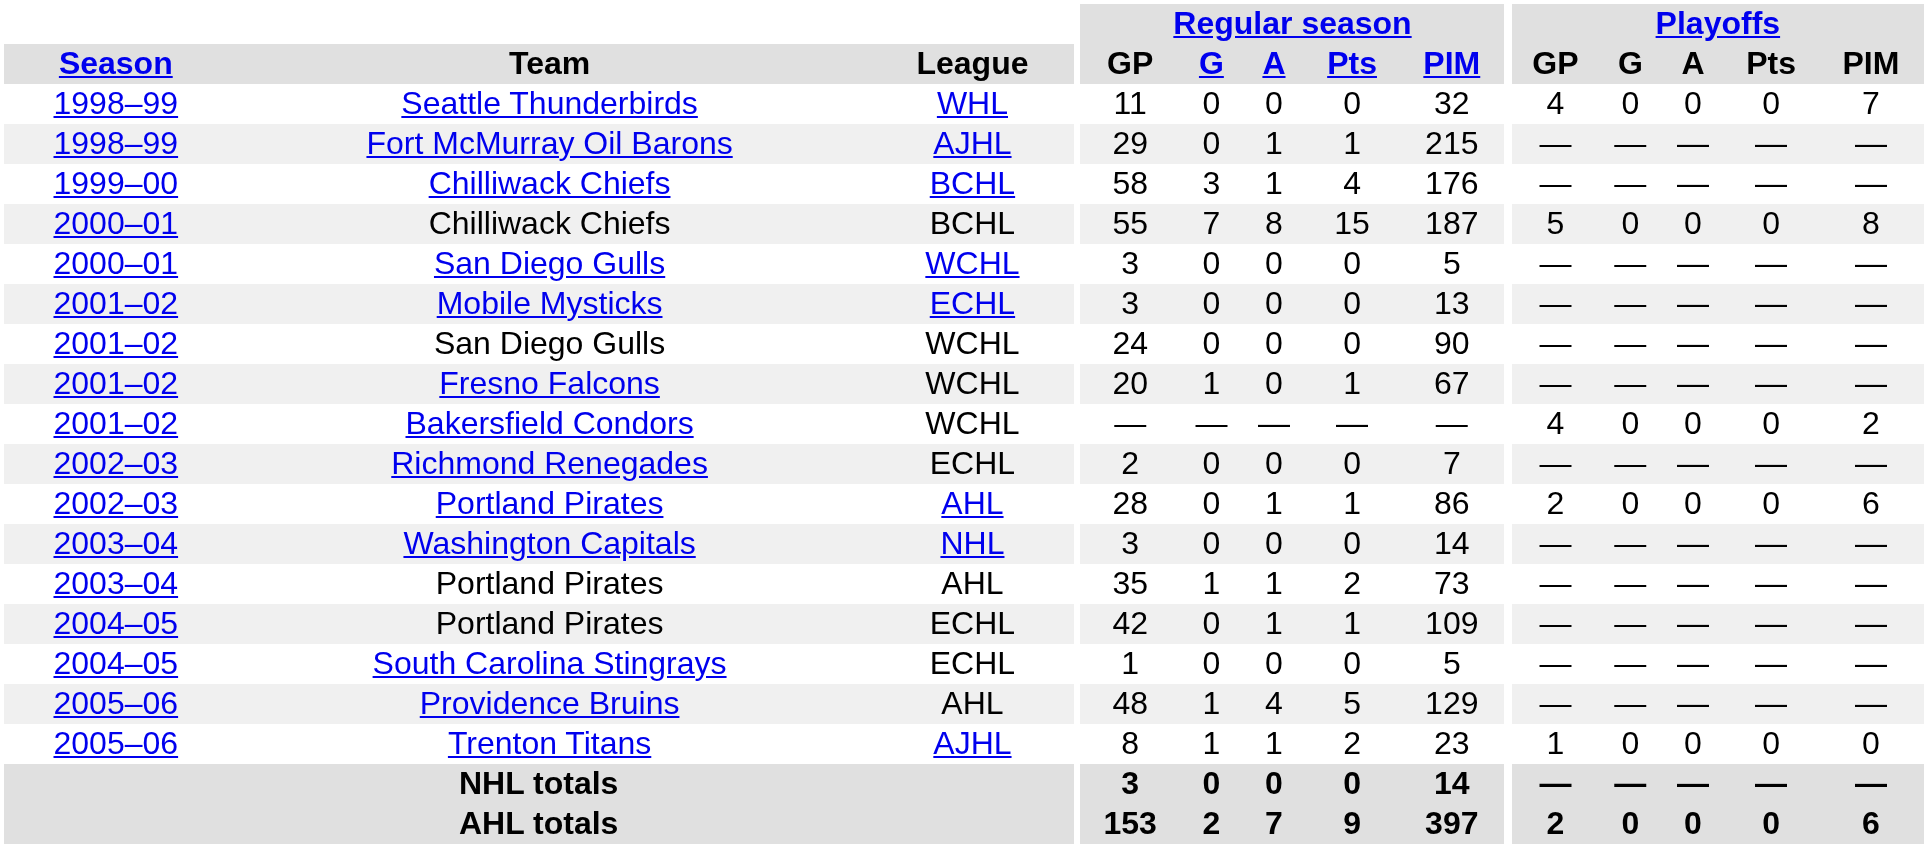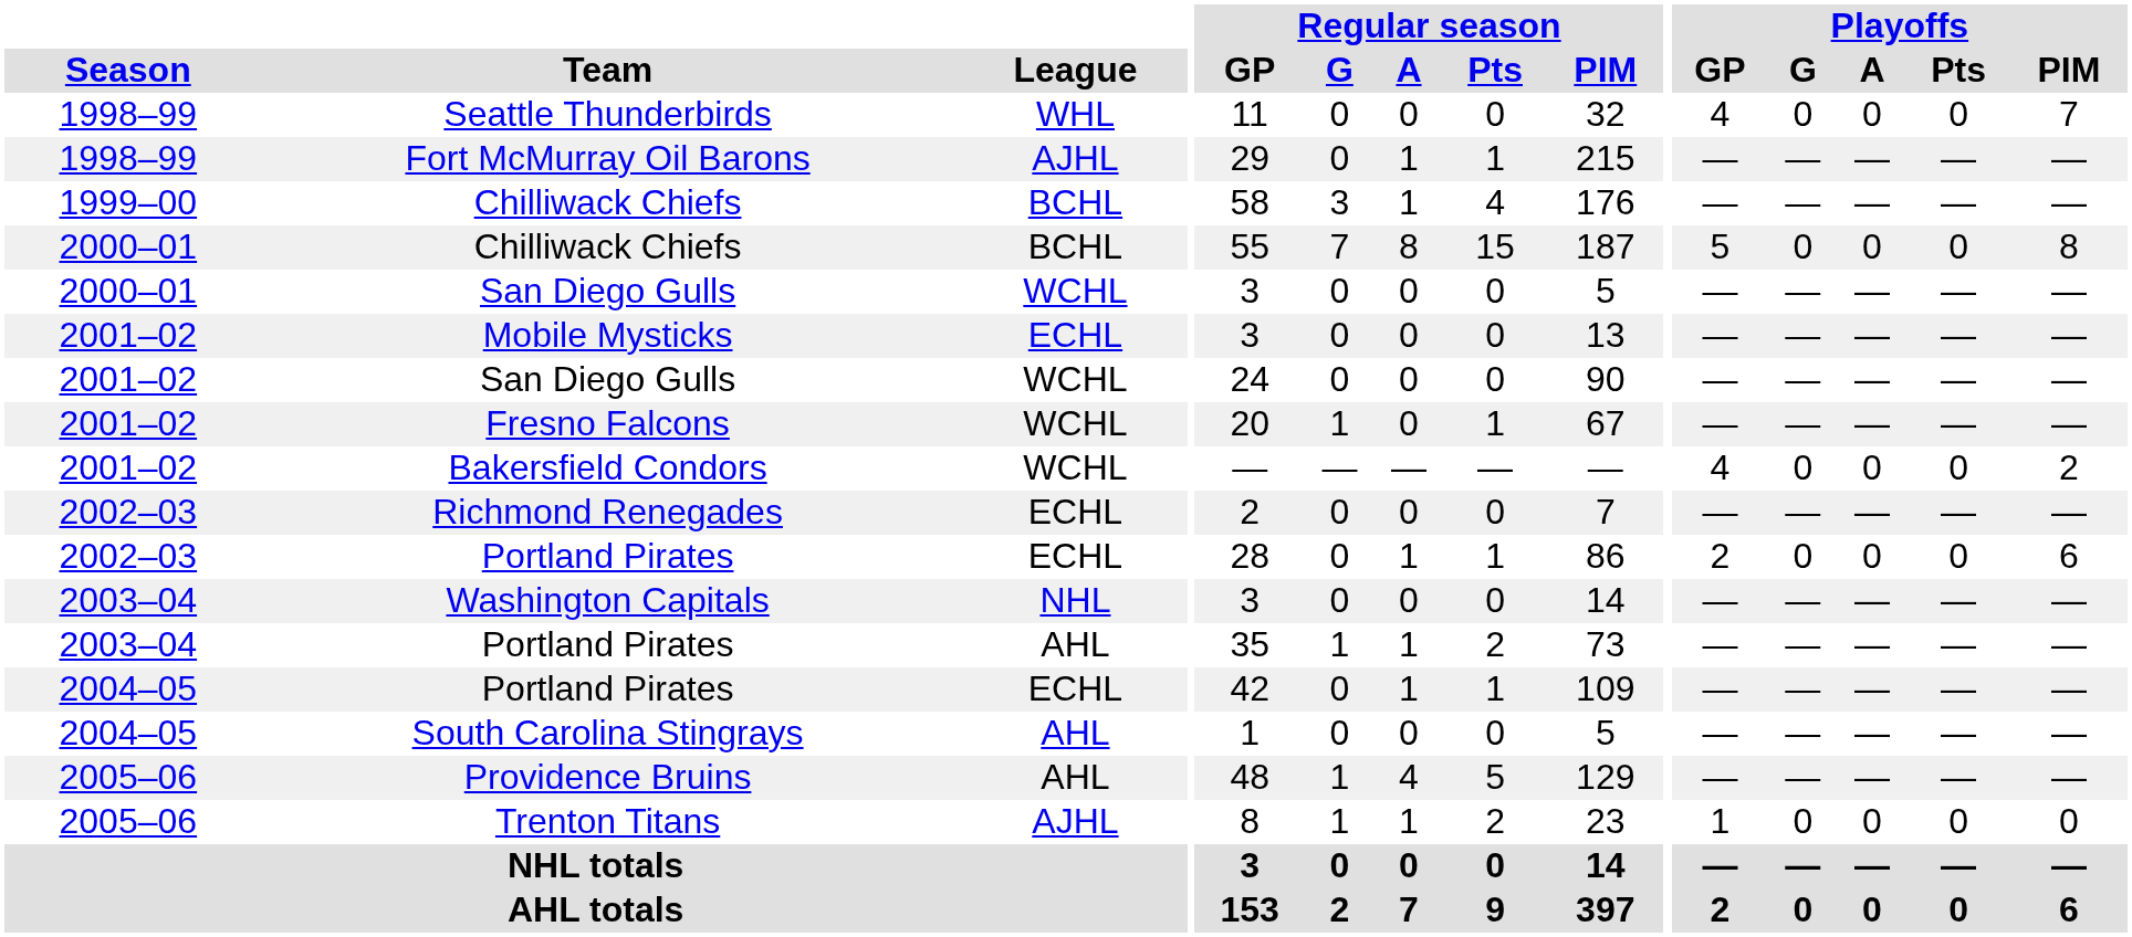 <table border="0" cellpadding="1" cellspacing="0" style="text-align:center; width:60em">
 <tr bgcolor="#e0e0e0">
 <th colspan="3" bgcolor="#ffffff"></th>
 <th rowspan="99" bgcolor="#ffffff"></th>
 <th colspan="5"><a href='#'>Regular season</a></th>
 <th rowspan="99" bgcolor="#ffffff"></th>
 <th colspan="5"><a href='#'>Playoffs</a></th>
 </tr>
 <tr bgcolor="#e0e0e0">
 <th><a href='#'>Season</a></th>
 <th>Team</th>
 <th>League</th>
 <th>GP</th>
 <th><a href='#'>G</a></th>
 <th><a href='#'>A</a></th>
 <th><a href='#'>Pts</a></th>
 <th><a href='#'>PIM</a></th>
 <th>GP</th>
 <th>G</th>
 <th>A</th>
 <th>Pts</th>
 <th>PIM</th>
 </tr>
 <tr>
 <td><a href='#'>1998–99</a></td>
 <td><a href='#'>Seattle Thunderbirds</a></td>
 <td><a href='#'>WHL</a></td>
 <td>11</td>
 <td>0</td>
 <td>0</td>
 <td>0</td>
 <td>32</td>
 <td>4</td>
 <td>0</td>
 <td>0</td>
 <td>0</td>
 <td>7</td>
 </tr>
 <tr bgcolor="#f0f0f0">
 <td><a href='#'>1998–99</a></td>
 <td><a href='#'>Fort McMurray Oil Barons</a></td>
 <td><a href='#'>AJHL</a></td>
 <td>29</td>
 <td>0</td>
 <td>1</td>
 <td>1</td>
 <td>215</td>
 <td>—</td>
 <td>—</td>
 <td>—</td>
 <td>—</td>
 <td>—</td>
 </tr>
 <tr>
 <td><a href='#'>1999–00</a></td>
 <td><a href='#'>Chilliwack Chiefs</a></td>
 <td><a href='#'>BCHL</a></td>
 <td>58</td>
 <td>3</td>
 <td>1</td>
 <td>4</td>
 <td>176</td>
 <td>—</td>
 <td>—</td>
 <td>—</td>
 <td>—</td>
 <td>—</td>
 </tr>
 <tr bgcolor="#f0f0f0">
 <td><a href='#'>2000–01</a></td>
 <td>Chilliwack Chiefs</td>
 <td>BCHL</td>
 <td>55</td>
 <td>7</td>
 <td>8</td>
 <td>15</td>
 <td>187</td>
 <td>5</td>
 <td>0</td>
 <td>0</td>
 <td>0</td>
 <td>8</td>
 </tr>
 <tr>
 <td><a href='#'>2000–01</a></td>
 <td><a href='#'>San Diego Gulls</a></td>
 <td><a href='#'>WCHL</a></td>
 <td>3</td>
 <td>0</td>
 <td>0</td>
 <td>0</td>
 <td>5</td>
 <td>—</td>
 <td>—</td>
 <td>—</td>
 <td>—</td>
 <td>—</td>
 </tr>
 <tr bgcolor="#f0f0f0">
 <td><a href='#'>2001–02</a></td>
 <td><a href='#'>Mobile Mysticks</a></td>
 <td><a href='#'>ECHL</a></td>
 <td>3</td>
 <td>0</td>
 <td>0</td>
 <td>0</td>
 <td>13</td>
 <td>—</td>
 <td>—</td>
 <td>—</td>
 <td>—</td>
 <td>—</td>
 </tr>
 <tr>
 <td><a href='#'>2001–02</a></td>
 <td>San Diego Gulls</td>
 <td>WCHL</td>
 <td>24</td>
 <td>0</td>
 <td>0</td>
 <td>0</td>
 <td>90</td>
 <td>—</td>
 <td>—</td>
 <td>—</td>
 <td>—</td>
 <td>—</td>
 </tr>
 <tr bgcolor="#f0f0f0">
 <td><a href='#'>2001–02</a></td>
 <td><a href='#'>Fresno Falcons</a></td>
 <td>WCHL</td>
 <td>20</td>
 <td>1</td>
 <td>0</td>
 <td>1</td>
 <td>67</td>
 <td>—</td>
 <td>—</td>
 <td>—</td>
 <td>—</td>
 <td>—</td>
 </tr>
 <tr>
 <td><a href='#'>2001–02</a></td>
 <td><a href='#'>Bakersfield Condors</a></td>
 <td>WCHL</td>
 <td>—</td>
 <td>—</td>
 <td>—</td>
 <td>—</td>
 <td>—</td>
 <td>4</td>
 <td>0</td>
 <td>0</td>
 <td>0</td>
 <td>2</td>
 </tr>
 <tr bgcolor="#f0f0f0">
 <td><a href='#'>2002–03</a></td>
 <td><a href='#'>Richmond Renegades</a></td>
 <td>ECHL</td>
 <td>2</td>
 <td>0</td>
 <td>0</td>
 <td>0</td>
 <td>7</td>
 <td>—</td>
 <td>—</td>
 <td>—</td>
 <td>—</td>
 <td>—</td>
 </tr>
 <tr>
 <td><a href='#'>2002–03</a></td>
 <td><a href='#'>Portland Pirates</a></td>
-<td><a href='#'>AHL</a></td>
+<td>ECHL</td>
 <td>28</td>
 <td>0</td>
 <td>1</td>
 <td>1</td>
 <td>86</td>
 <td>2</td>
 <td>0</td>
 <td>0</td>
 <td>0</td>
 <td>6</td>
 </tr>
 <tr bgcolor="#f0f0f0">
 <td><a href='#'>2003–04</a></td>
 <td><a href='#'>Washington Capitals</a></td>
 <td><a href='#'>NHL</a></td>
 <td>3</td>
 <td>0</td>
 <td>0</td>
 <td>0</td>
 <td>14</td>
 <td>—</td>
 <td>—</td>
 <td>—</td>
 <td>—</td>
 <td>—</td>
 </tr>
 <tr>
 <td><a href='#'>2003–04</a></td>
 <td>Portland Pirates</td>
 <td>AHL</td>
 <td>35</td>
 <td>1</td>
 <td>1</td>
 <td>2</td>
 <td>73</td>
 <td>—</td>
 <td>—</td>
 <td>—</td>
 <td>—</td>
 <td>—</td>
 </tr>
 <tr bgcolor="#f0f0f0">
 <td><a href='#'>2004–05</a></td>
 <td>Portland Pirates</td>
 <td>ECHL</td>
 <td>42</td>
 <td>0</td>
 <td>1</td>
 <td>1</td>
 <td>109</td>
 <td>—</td>
 <td>—</td>
 <td>—</td>
 <td>—</td>
 <td>—</td>
 </tr>
 <tr>
 <td><a href='#'>2004–05</a></td>
 <td><a href='#'>South Carolina Stingrays</a></td>
-<td>ECHL</td>
+<td><a href='#'>AHL</a></td>
 <td>1</td>
 <td>0</td>
 <td>0</td>
 <td>0</td>
 <td>5</td>
 <td>—</td>
 <td>—</td>
 <td>—</td>
 <td>—</td>
 <td>—</td>
 </tr>
 <tr bgcolor="#f0f0f0">
 <td><a href='#'>2005–06</a></td>
 <td><a href='#'>Providence Bruins</a></td>
 <td>AHL</td>
 <td>48</td>
 <td>1</td>
 <td>4</td>
 <td>5</td>
 <td>129</td>
 <td>—</td>
 <td>—</td>
 <td>—</td>
 <td>—</td>
 <td>—</td>
 </tr>
 <tr>
 <td><a href='#'>2005–06</a></td>
 <td><a href='#'>Trenton Titans</a></td>
 <td><a href='#'>AJHL</a></td>
 <td>8</td>
 <td>1</td>
 <td>1</td>
 <td>2</td>
 <td>23</td>
 <td>1</td>
 <td>0</td>
 <td>0</td>
 <td>0</td>
 <td>0</td>
 </tr>
 <tr>
 </tr>
 <tr ALIGN="center" bgcolor="#e0e0e0">
 <th colspan="3">NHL totals</th>
 <th ALIGN="center">3</th>
 <th ALIGN="center">0</th>
 <th ALIGN="center">0</th>
 <th ALIGN="center">0</th>
 <th ALIGN="center">14</th>
 <th ALIGN="center">—</th>
 <th ALIGN="center">—</th>
 <th ALIGN="center">—</th>
 <th ALIGN="center">—</th>
 <th ALIGN="center">—</th>
 </tr>
 <tr>
 </tr>
 <tr ALIGN="center" bgcolor="#e0e0e0">
 <th colspan="3">AHL totals</th>
 <th ALIGN="center">153</th>
 <th ALIGN="center">2</th>
 <th ALIGN="center">7</th>
 <th ALIGN="center">9</th>
 <th ALIGN="center">397</th>
 <th ALIGN="center">2</th>
 <th ALIGN="center">0</th>
 <th ALIGN="center">0</th>
 <th ALIGN="center">0</th>
 <th ALIGN="center">6</th>
 </tr>
 </table>
